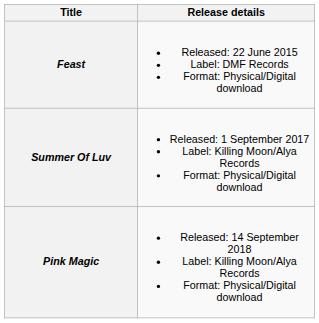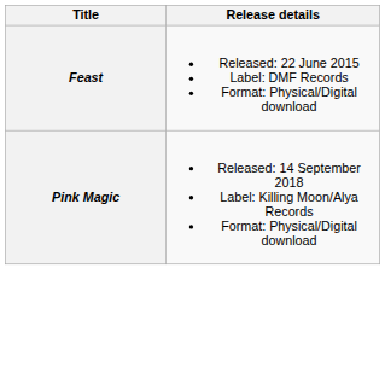 <table class="wikitable plainrowheaders" style="text-align:center;">
 <tr>
 <th scope="col" style="width:12em;">Title</th>
 <th scope="col" style="width:16em;">Release details</th>
 </tr>
 <tr>
 <th scope="row"><em>Feast</em></th>
 <td><br><ul><li>Released: 22 June 2015</li><li>Label: DMF Records</li><li>Format: Physical/Digital download</li></ul></td>
 </tr>
 <tr>
-<th scope="row"><em>Summer Of Luv</em></th>
-<td><br><ul><li>Released: 1 September 2017</li><li>Label: Killing Moon/Alya Records</li><li>Format: Physical/Digital download</li></ul></td>
-</tr>
-<tr>
 <th scope="row"><em>Pink Magic</em></th>
 <td><br><ul><li>Released: 14 September 2018</li><li>Label: Killing Moon/Alya Records</li><li>Format: Physical/Digital download</li></ul></td>
 </tr>
 </table>
